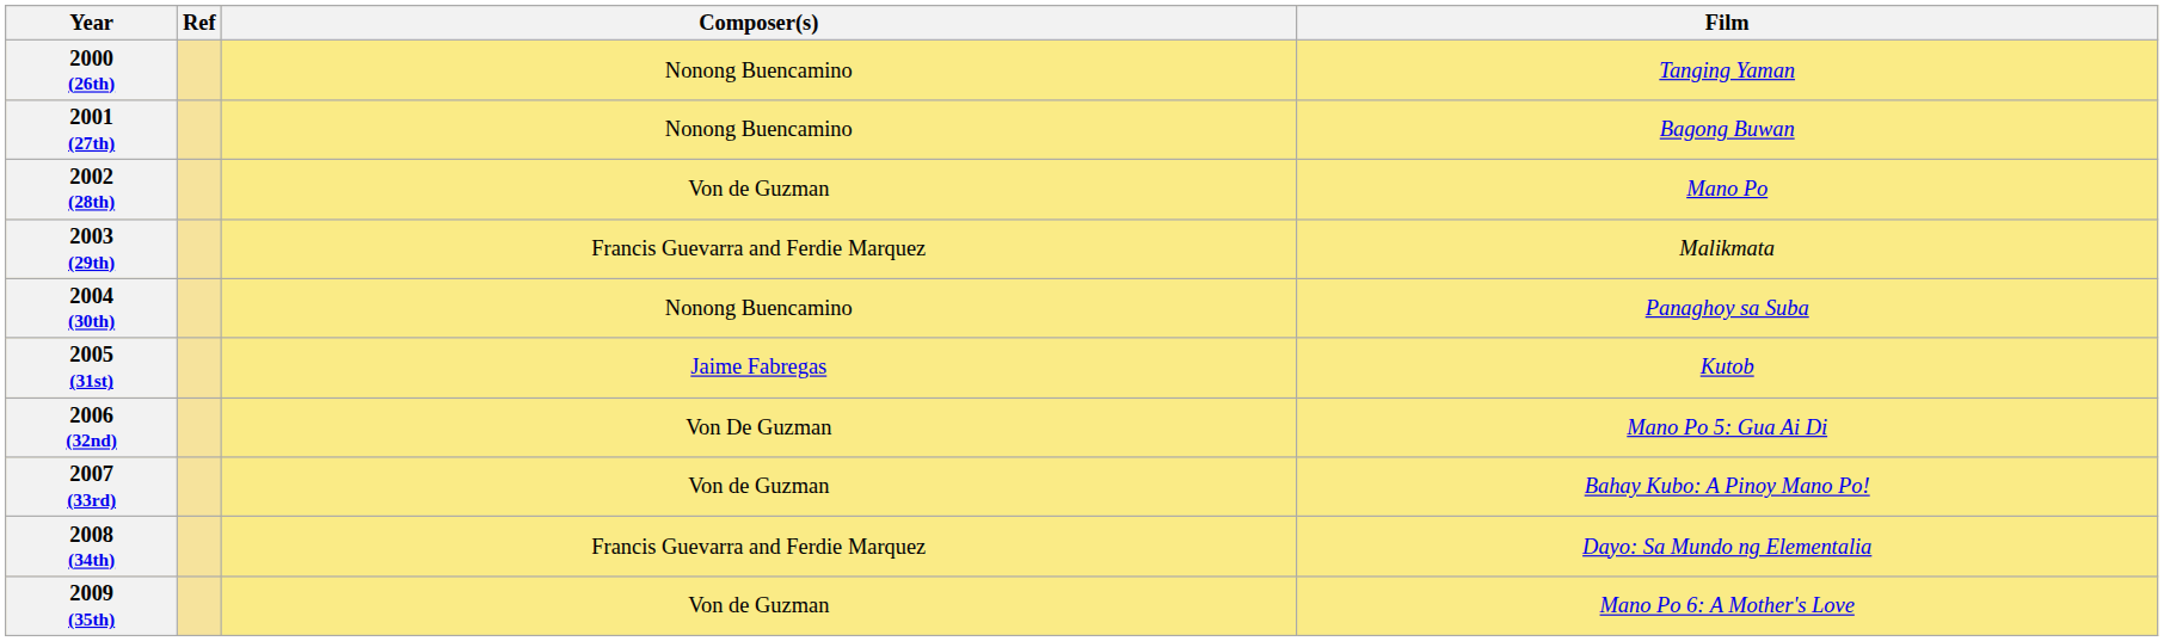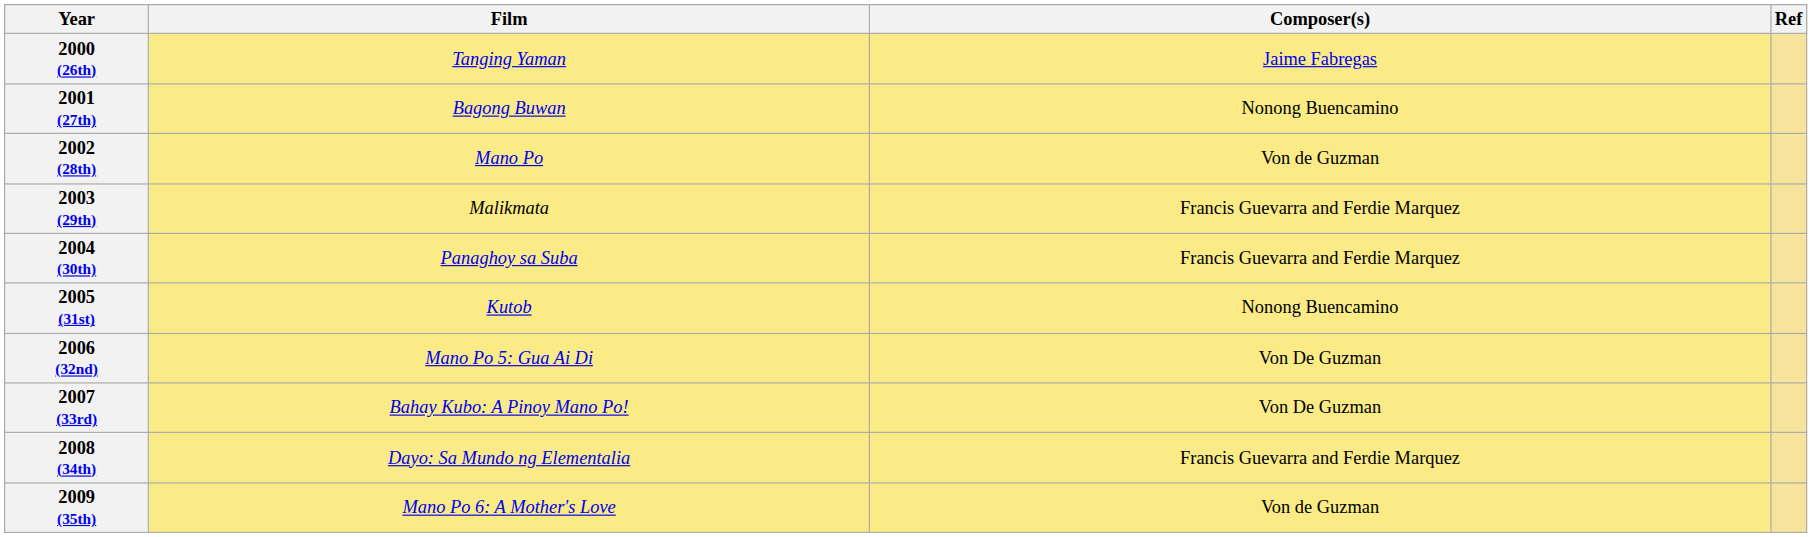 <table class="wikitable" rowspan=2 border="2" cellpadding="4" style="text-align: center; background: #f6e39c">
 <tr style="background:#bebebe;">
 <th scope="col" style="width:8%;">Year</th>
+<th scope="col" style="width:40%;">Film</th>
+<th scope="col" style="width:50%;">Composer(s)</th>
 <th scope="col" style="width:2%;">Ref</th>
-<th scope="col" style="width:50%;">Composer(s)</th>
-<th scope="col" style="width:40%;">Film</th>
 </tr>
 <tr>
 <th scope="row" style="text-align:center">2000 <br><small><a href='#'>(26th)</a> </small></th>
+<td style="background:#FAEB86"><em><a href='#'>Tanging Yaman</a></em></td>
+<td style="background:#FAEB86"><a href='#'>Jaime Fabregas</a></td>
 <td></td>
-<td style="background:#FAEB86">Nonong Buencamino</td>
-<td style="background:#FAEB86"><em><a href='#'>Tanging Yaman</a></em></td>
 </tr>
 <tr>
 <th scope="row" style="text-align:center">2001 <br><small><a href='#'>(27th)</a> </small></th>
+<td style="background:#FAEB86"><em><a href='#'>Bagong Buwan</a></em></td>
+<td style="background:#FAEB86">Nonong Buencamino</td>
 <td></td>
-<td style="background:#FAEB86">Nonong Buencamino</td>
-<td style="background:#FAEB86"><em><a href='#'>Bagong Buwan</a></em></td>
 </tr>
 <tr>
 <th scope="row" style="text-align:center">2002 <br><small><a href='#'>(28th)</a> </small></th>
+<td style="background:#FAEB86"><em><a href='#'>Mano Po</a></em></td>
+<td style="background:#FAEB86">Von de Guzman</td>
 <td></td>
-<td style="background:#FAEB86">Von de Guzman</td>
-<td style="background:#FAEB86"><em><a href='#'>Mano Po</a></em></td>
 </tr>
 <tr>
 <th scope="row" style="text-align:center">2003 <br><small><a href='#'>(29th)</a> </small></th>
+<td style="background:#FAEB86"><em>Malikmata</em></td>
+<td style="background:#FAEB86">Francis Guevarra and Ferdie Marquez</td>
 <td></td>
-<td style="background:#FAEB86">Francis Guevarra and Ferdie Marquez</td>
-<td style="background:#FAEB86"><em>Malikmata</em></td>
 </tr>
 <tr>
 <th scope="row" style="text-align:center">2004 <br><small><a href='#'>(30th)</a> </small></th>
+<td style="background:#FAEB86"><em><a href='#'>Panaghoy sa Suba</a></em></td>
+<td style="background:#FAEB86">Francis Guevarra and Ferdie Marquez</td>
 <td></td>
-<td style="background:#FAEB86">Nonong Buencamino</td>
-<td style="background:#FAEB86"><em><a href='#'>Panaghoy sa Suba</a></em></td>
 </tr>
 <tr>
 <th scope="row" style="text-align:center">2005 <br><small><a href='#'>(31st)</a> </small></th>
+<td style="background:#FAEB86"><em><a href='#'>Kutob</a></em></td>
+<td style="background:#FAEB86">Nonong Buencamino</td>
 <td></td>
-<td style="background:#FAEB86"><a href='#'>Jaime Fabregas</a></td>
-<td style="background:#FAEB86"><em><a href='#'>Kutob</a></em></td>
 </tr>
 <tr>
 <th scope="row" style="text-align:center">2006 <br><small><a href='#'>(32nd)</a> </small></th>
+<td style="background:#FAEB86"><em><a href='#'>Mano Po 5: Gua Ai Di</a></em></td>
+<td style="background:#FAEB86">Von De Guzman</td>
 <td></td>
-<td style="background:#FAEB86">Von De Guzman</td>
-<td style="background:#FAEB86"><em><a href='#'>Mano Po 5: Gua Ai Di</a></em></td>
 </tr>
 <tr>
 <th scope="row" style="text-align:center">2007 <br><small><a href='#'>(33rd)</a> </small></th>
+<td style="background:#FAEB86"><em><a href='#'>Bahay Kubo: A Pinoy Mano Po!</a></em></td>
+<td style="background:#FAEB86">Von De Guzman</td>
 <td></td>
-<td style="background:#FAEB86">Von de Guzman</td>
-<td style="background:#FAEB86"><em><a href='#'>Bahay Kubo: A Pinoy Mano Po!</a></em></td>
 </tr>
 <tr>
 <th scope="row" style="text-align:center">2008 <br><small><a href='#'>(34th)</a> </small></th>
+<td style="background:#FAEB86"><em><a href='#'>Dayo: Sa Mundo ng Elementalia</a></em></td>
+<td style="background:#FAEB86">Francis Guevarra and Ferdie Marquez</td>
 <td></td>
-<td style="background:#FAEB86">Francis Guevarra and Ferdie Marquez</td>
-<td style="background:#FAEB86"><em><a href='#'>Dayo: Sa Mundo ng Elementalia</a></em></td>
 </tr>
 <tr>
 <th scope="row" style="text-align:center">2009 <br><small><a href='#'>(35th)</a> </small></th>
+<td style="background:#FAEB86"><em><a href='#'>Mano Po 6: A Mother's Love</a></em></td>
+<td style="background:#FAEB86">Von de Guzman</td>
 <td></td>
-<td style="background:#FAEB86">Von de Guzman</td>
-<td style="background:#FAEB86"><em><a href='#'>Mano Po 6: A Mother's Love</a></em></td>
 </tr>
 </table>
